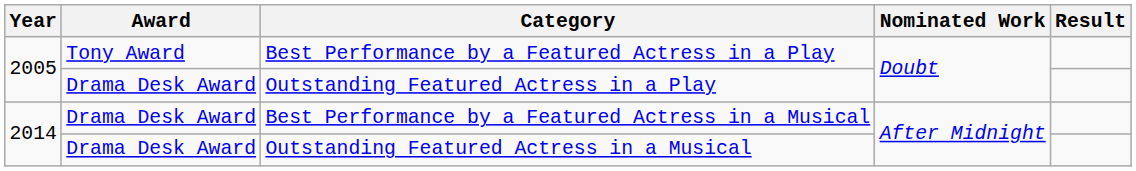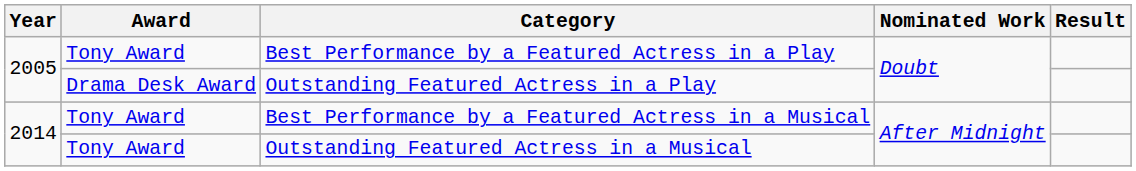 <table class="wikitable">
 <tr style="text-align:center;">
 <th>Year</th>
 <th>Award</th>
 <th>Category</th>
 <th>Nominated Work</th>
 <th>Result</th>
 </tr>
 <tr>
 <td rowspan="2">2005</td>
 <td><a href='#'>Tony Award</a></td>
 <td><a href='#'>Best Performance by a Featured Actress in a Play</a></td>
 <td rowspan="2"><em><a href='#'>Doubt</a></em></td>
 <td></td>
 </tr>
 <tr>
 <td><a href='#'>Drama Desk Award</a></td>
 <td><a href='#'>Outstanding Featured Actress in a Play</a></td>
 <td></td>
 </tr>
 <tr>
 <td rowspan="2">2014</td>
-<td><a href='#'>Drama Desk Award</a></td>
+<td><a href='#'>Tony Award</a></td>
 <td><a href='#'>Best Performance by a Featured Actress in a Musical</a></td>
 <td rowspan="2"><em><a href='#'>After Midnight</a></em></td>
 <td></td>
 </tr>
 <tr>
-<td><a href='#'>Drama Desk Award</a></td>
+<td><a href='#'>Tony Award</a></td>
 <td><a href='#'>Outstanding Featured Actress in a Musical</a></td>
 <td></td>
 </tr>
 </table>
